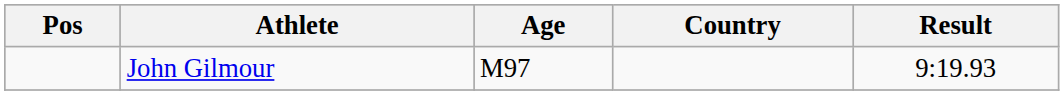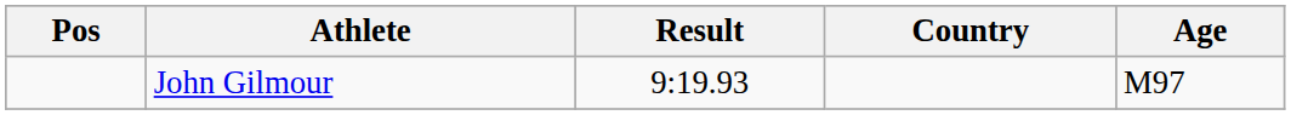 <table class="wikitable"  style="text-align:center; width:50%;">
 <tr>
 <th>Pos</th>
 <th>Athlete</th>
+<th>Result</th>
+<th>Country</th>
 <th>Age</th>
-<th>Country</th>
-<th>Result</th>
 </tr>
 <tr>
 <td align=center></td>
 <td align=left><a href='#'>John Gilmour</a></td>
+<td>9:19.93</td>
+<td align=left></td>
 <td align=left>M97</td>
-<td align=left></td>
-<td>9:19.93</td>
 </tr>
 </table>
